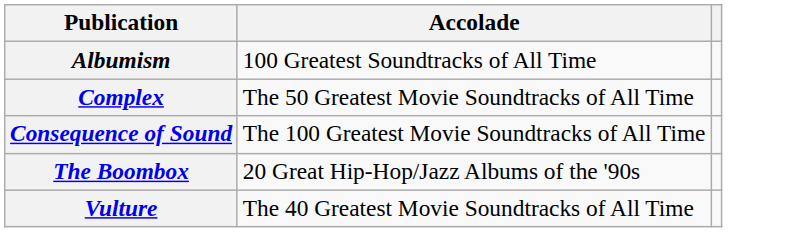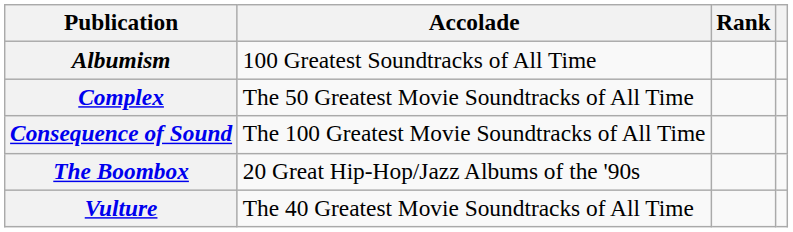 <table class="wikitable sortable plainrowheaders">
 <tr>
 <th scope="col">Publication</th>
 <th scope="col">Accolade</th>
+<th scope="col">Rank</th>
 <th scope="col" class="unsortable"></th>
 </tr>
 <tr>
 <th scope="row"><em>Albumism</em></th>
 <td>100 Greatest Soundtracks of All Time</td>
 <td></td>
+<td></td>
 </tr>
 <tr>
 <th scope="row"><em><a href='#'>Complex</a></em></th>
 <td>The 50 Greatest Movie Soundtracks of All Time</td>
+<td></td>
 <td></td>
 </tr>
 <tr>
 <th scope="row"><em><a href='#'>Consequence of Sound</a></em></th>
 <td>The 100 Greatest Movie Soundtracks of All Time</td>
 <td></td>
+<td></td>
 </tr>
 <tr>
 <th scope="row"><em><a href='#'>The Boombox</a></em></th>
 <td>20 Great Hip-Hop/Jazz Albums of the '90s</td>
+<td></td>
 <td></td>
 </tr>
 <tr>
 <th scope="row"><em><a href='#'>Vulture</a></em></th>
 <td>The 40 Greatest Movie Soundtracks of All Time</td>
 <td></td>
+<td></td>
 </tr>
 </table>
